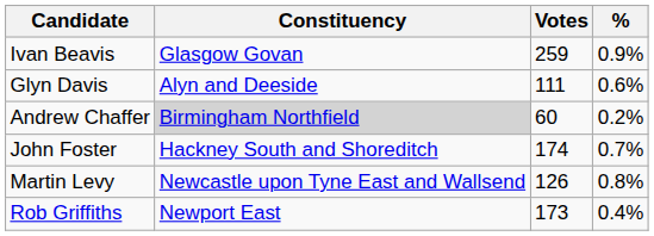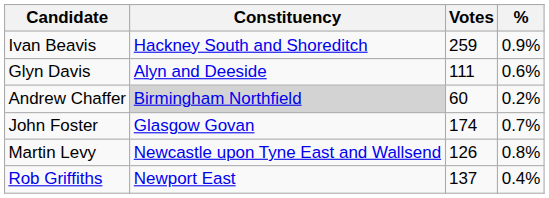 <table class="wikitable">
 <tr>
 <th>Candidate</th>
 <th>Constituency</th>
 <th>Votes</th>
 <th>%</th>
 </tr>
 <tr>
 <td>Ivan Beavis</td>
-<td><a href='#'>Glasgow Govan</a></td>
+<td><a href='#'>Hackney South and Shoreditch</a></td>
 <td>259</td>
 <td>0.9%</td>
 </tr>
 <tr>
 <td>Glyn Davis</td>
 <td><a href='#'>Alyn and Deeside</a></td>
 <td>111</td>
 <td>0.6%</td>
 </tr>
 <tr>
 <td>Andrew Chaffer</td>
 <td style="background: lightgrey;"><a href='#'>Birmingham Northfield</a></td>
 <td>60</td>
 <td>0.2%</td>
 </tr>
 <tr>
 <td>John Foster</td>
-<td><a href='#'>Hackney South and Shoreditch</a></td>
+<td><a href='#'>Glasgow Govan</a></td>
 <td>174</td>
 <td>0.7%</td>
 </tr>
 <tr>
 <td>Martin Levy</td>
 <td><a href='#'>Newcastle upon Tyne East and Wallsend</a></td>
 <td>126</td>
 <td>0.8%</td>
 </tr>
 <tr>
 <td><a href='#'>Rob Griffiths</a></td>
 <td><a href='#'>Newport East</a></td>
-<td>173</td>
+<td>137</td>
 <td>0.4%</td>
 </tr>
 </table>
